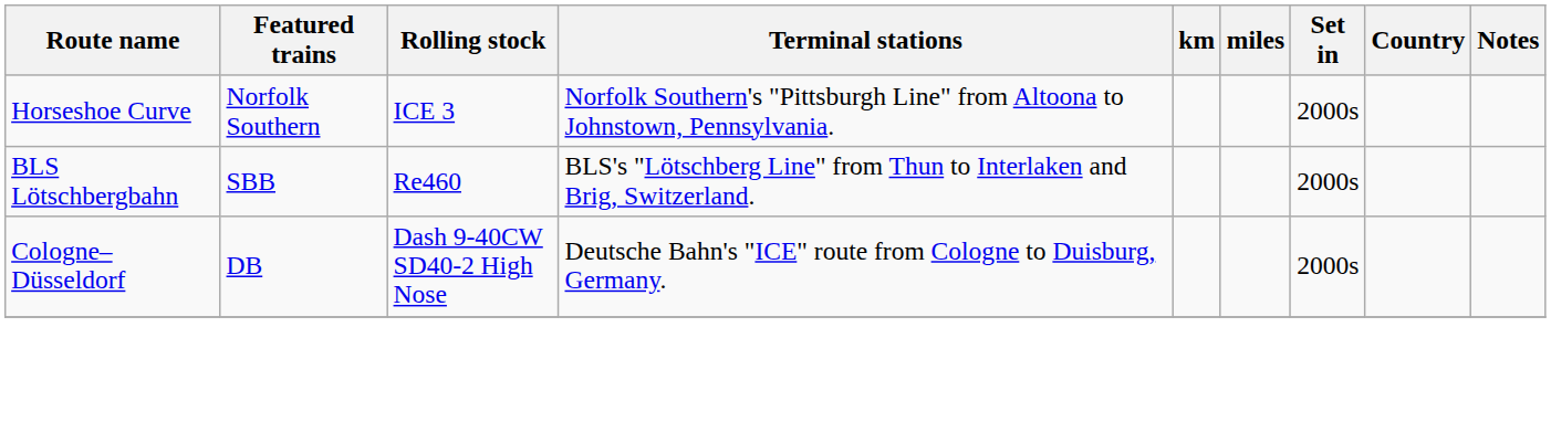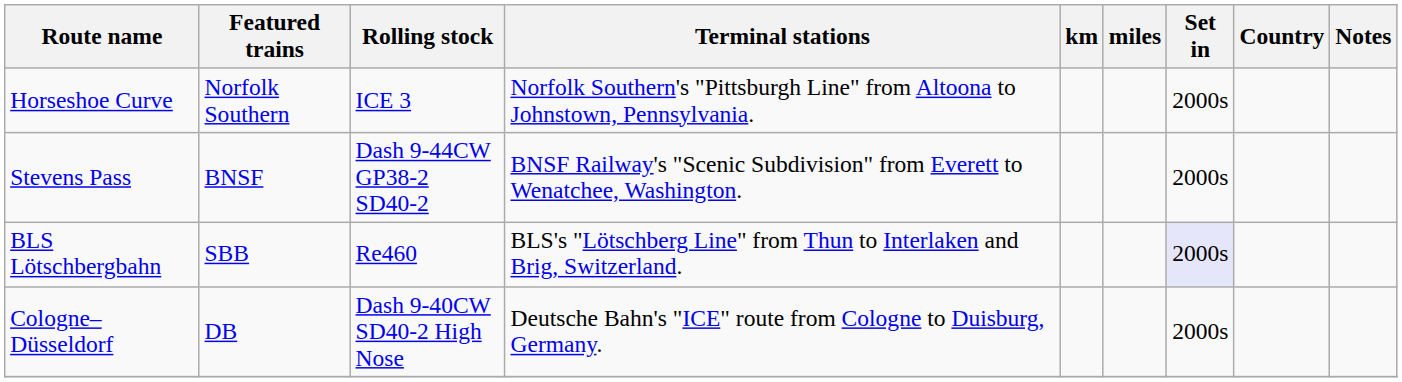 <table class="wikitable sortable" width="75%">
 <tr>
 <th>Route name</th>
 <th>Featured trains</th>
 <th align="center">Rolling stock</th>
 <th>Terminal stations</th>
 <th data-sort-type="number">km</th>
 <th data-sort-type="number">miles</th>
 <th data-sort-type="number">Set in</th>
 <th>Country</th>
 <th>Notes</th>
 </tr>
 <tr>
 <td><a href='#'>Horseshoe Curve</a></td>
 <td><a href='#'>Norfolk Southern</a></td>
 <td><a href='#'>ICE 3</a></td>
 <td><a href='#'>Norfolk Southern</a>'s "Pittsburgh Line" from <a href='#'>Altoona</a> to <a href='#'>Johnstown, Pennsylvania</a>.</td>
 <td></td>
 <td></td>
 <td align="center">2000s</td>
 <td align="center"></td>
 <td></td>
 </tr>
 <tr>
+<td><a href='#'>Stevens Pass</a></td>
+<td><a href='#'>BNSF</a></td>
+<td><a href='#'>Dash 9-44CW</a><br><a href='#'>GP38-2</a><br><a href='#'>SD40-2</a></td>
+<td><a href='#'>BNSF Railway</a>'s "Scenic Subdivision" from <a href='#'>Everett</a> to <a href='#'>Wenatchee, Washington</a>.</td>
+<td></td>
+<td></td>
+<td align="center">2000s</td>
+<td align="center"></td>
+<td></td>
+</tr>
+<tr>
 <td><a href='#'>BLS Lötschbergbahn</a></td>
 <td><a href='#'>SBB</a></td>
 <td><a href='#'>Re460</a></td>
 <td>BLS's "<a href='#'>Lötschberg Line</a>" from <a href='#'>Thun</a> to <a href='#'>Interlaken</a> and <a href='#'>Brig, Switzerland</a>.</td>
 <td></td>
 <td></td>
-<td align="center">2000s</td>
+<td align="center" style="background: lavender;">2000s</td>
 <td align="center"></td>
 <td></td>
 </tr>
 <tr>
 <td><a href='#'>Cologne–Düsseldorf</a></td>
 <td><a href='#'>DB</a></td>
 <td><a href='#'>Dash 9-40CW</a><br><a href='#'>SD40-2 High Nose</a></td>
 <td>Deutsche Bahn's "<a href='#'>ICE</a>" route from <a href='#'>Cologne</a> to <a href='#'>Duisburg, Germany</a>.</td>
 <td></td>
 <td></td>
 <td align="center">2000s</td>
 <td align="center"></td>
 <td></td>
 </tr>
 <tr>
 </tr>
 </table>
